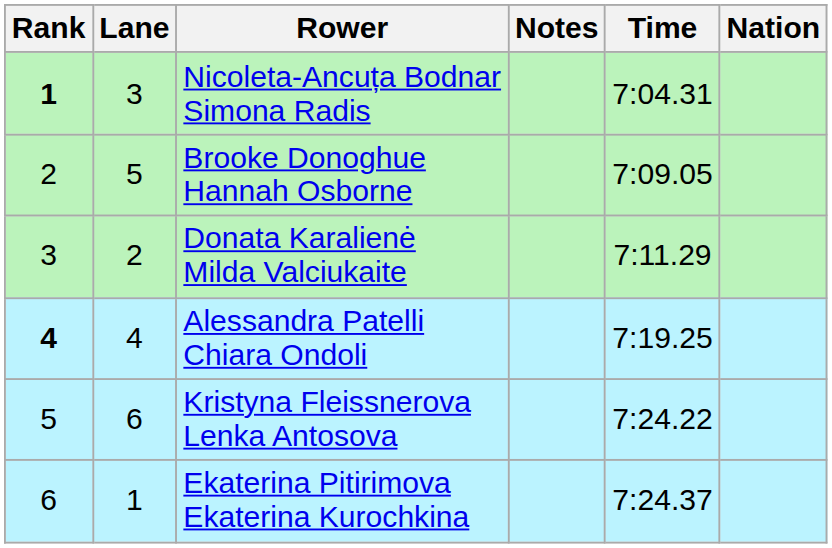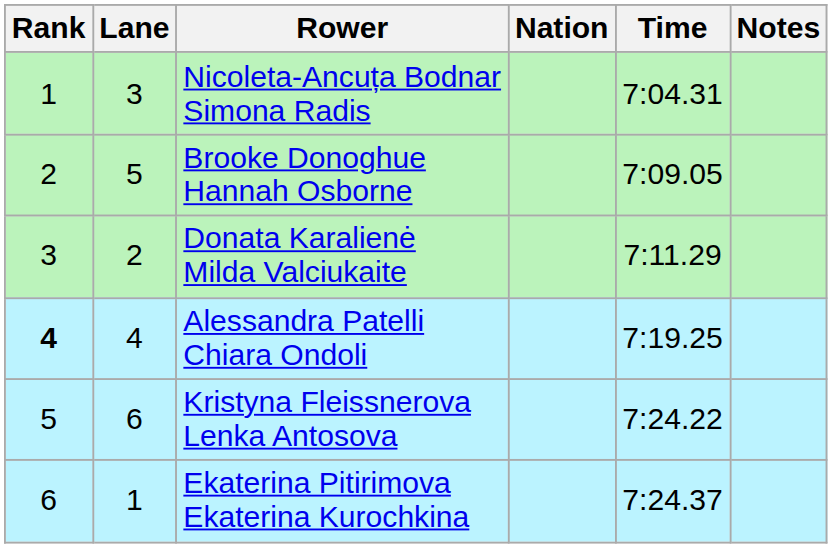 <table class="wikitable sortable" style="text-align:center">
 <tr>
 <th>Rank</th>
 <th>Lane</th>
 <th>Rower</th>
+<th>Nation</th>
+<th>Time</th>
 <th>Notes</th>
-<th>Time</th>
-<th>Nation</th>
 </tr>
 <tr bgcolor=bbf3bb>
-<td><strong>1</strong></td>
+<td>1</td>
 <td>3</td>
 <td align="left"><a href='#'>Nicoleta-Ancuța Bodnar</a><br><a href='#'>Simona Radis</a></td>
+<td align="left"></td>
+<td>7:04.31</td>
 <td></td>
-<td>7:04.31</td>
-<td align="left"></td>
 </tr>
 <tr bgcolor=bbf3bb>
 <td>2</td>
 <td>5</td>
 <td align="left"><a href='#'>Brooke Donoghue</a><br><a href='#'>Hannah Osborne</a></td>
+<td align="left"></td>
+<td>7:09.05</td>
 <td></td>
-<td>7:09.05</td>
-<td align="left"></td>
 </tr>
 <tr bgcolor=bbf3bb>
 <td>3</td>
 <td>2</td>
 <td align="left"><a href='#'>Donata Karalienė</a><br><a href='#'>Milda Valciukaite</a></td>
+<td align="left"></td>
+<td>7:11.29</td>
 <td></td>
-<td>7:11.29</td>
-<td align="left"></td>
 </tr>
 <tr bgcolor=bbf3ff>
 <td><strong>4</strong></td>
 <td>4</td>
 <td align="left"><a href='#'>Alessandra Patelli</a><br><a href='#'>Chiara Ondoli</a></td>
+<td align="left"></td>
+<td>7:19.25</td>
 <td></td>
-<td>7:19.25</td>
-<td align="left"></td>
 </tr>
 <tr bgcolor=bbf3ff>
 <td>5</td>
 <td>6</td>
 <td align="left"><a href='#'>Kristyna Fleissnerova</a><br><a href='#'>Lenka Antosova</a></td>
+<td align="left"></td>
+<td>7:24.22</td>
 <td></td>
-<td>7:24.22</td>
-<td align="left"></td>
 </tr>
 <tr bgcolor=bbf3ff>
 <td>6</td>
 <td>1</td>
 <td align="left"><a href='#'>Ekaterina Pitirimova</a><br><a href='#'>Ekaterina Kurochkina</a></td>
+<td align="left"></td>
+<td>7:24.37</td>
 <td></td>
-<td>7:24.37</td>
-<td align="left"></td>
 </tr>
 </table>
